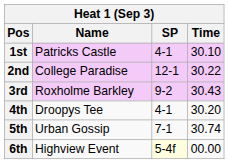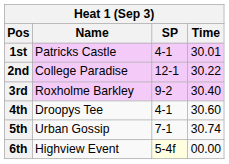 <table class="wikitable">
 <tr>
 <th colspan="6">Heat 1 (Sep 3)</th>
 </tr>
 <tr>
 <th width=20>Pos</th>
 <th width=150>Name</th>
 <th width=40>SP</th>
 <th width=40>Time</th>
 </tr>
 <tr style="background: #f4caf9;">
 <th>1st</th>
 <td>Patricks Castle</td>
 <td>4-1</td>
-<td>30.10</td>
+<td>30.01</td>
 </tr>
 <tr style="background: #f4caf9;">
 <th>2nd</th>
 <td>College Paradise</td>
 <td>12-1</td>
 <td>30.22</td>
 </tr>
 <tr style="background: #f4caf9;">
 <th>3rd</th>
 <td>Roxholme Barkley</td>
 <td>9-2</td>
-<td>30.43</td>
+<td>30.40</td>
 </tr>
 <tr>
 <th>4th</th>
 <td>Droopys Tee</td>
 <td>4-1</td>
-<td>30.20</td>
+<td>30.60</td>
 </tr>
 <tr>
 <th>5th</th>
 <td>Urban Gossip</td>
 <td>7-1</td>
 <td>30.74</td>
 </tr>
 <tr>
 <th>6th</th>
 <td>Highview Event</td>
 <td style="background: lightyellow;">5-4f</td>
 <td>00.00</td>
 </tr>
 </table>
